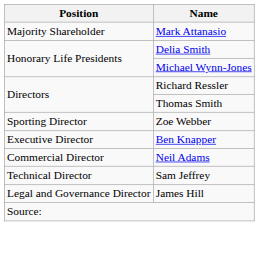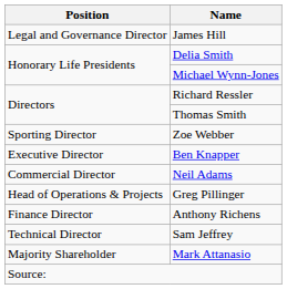 <table class="wikitable" style="text-align: left">
 <tr>
 <th scope=col>Position</th>
 <th scope=co;>Name<br></th>
 </tr>
 <tr>
-<td>Majority Shareholder</td>
-<td> <a href='#'>Mark Attanasio</a></td>
+<td>Legal and Governance Director</td>
+<td> James Hill</td>
 </tr>
 <tr>
 <td rowspan=2>Honorary Life Presidents</td>
 <td> <a href='#'>Delia Smith</a></td>
 </tr>
 <tr>
 <td> <a href='#'>Michael Wynn-Jones</a></td>
 </tr>
 <tr>
 <td rowspan=2>Directors</td>
 <td> Richard Ressler</td>
 </tr>
 <tr>
 <td> Thomas Smith</td>
 </tr>
 <tr>
 <td>Sporting Director</td>
 <td> Zoe Webber</td>
 </tr>
 <tr>
 <td>Executive Director</td>
 <td> <a href='#'>Ben Knapper</a></td>
 </tr>
 <tr>
 <td>Commercial Director</td>
 <td> <a href='#'>Neil Adams</a></td>
 </tr>
 <tr>
+<td>Head of Operations & Projects</td>
+<td> Greg Pillinger</td>
+</tr>
+<tr>
+<td>Finance Director</td>
+<td> Anthony Richens</td>
+</tr>
+<tr>
 <td>Technical Director</td>
 <td> Sam Jeffrey</td>
 </tr>
 <tr>
-<td>Legal and Governance Director</td>
-<td> James Hill</td>
+<td>Majority Shareholder</td>
+<td> <a href='#'>Mark Attanasio</a></td>
 </tr>
 <tr>
 <td colspan="2">Source:</td>
 </tr>
 </table>
